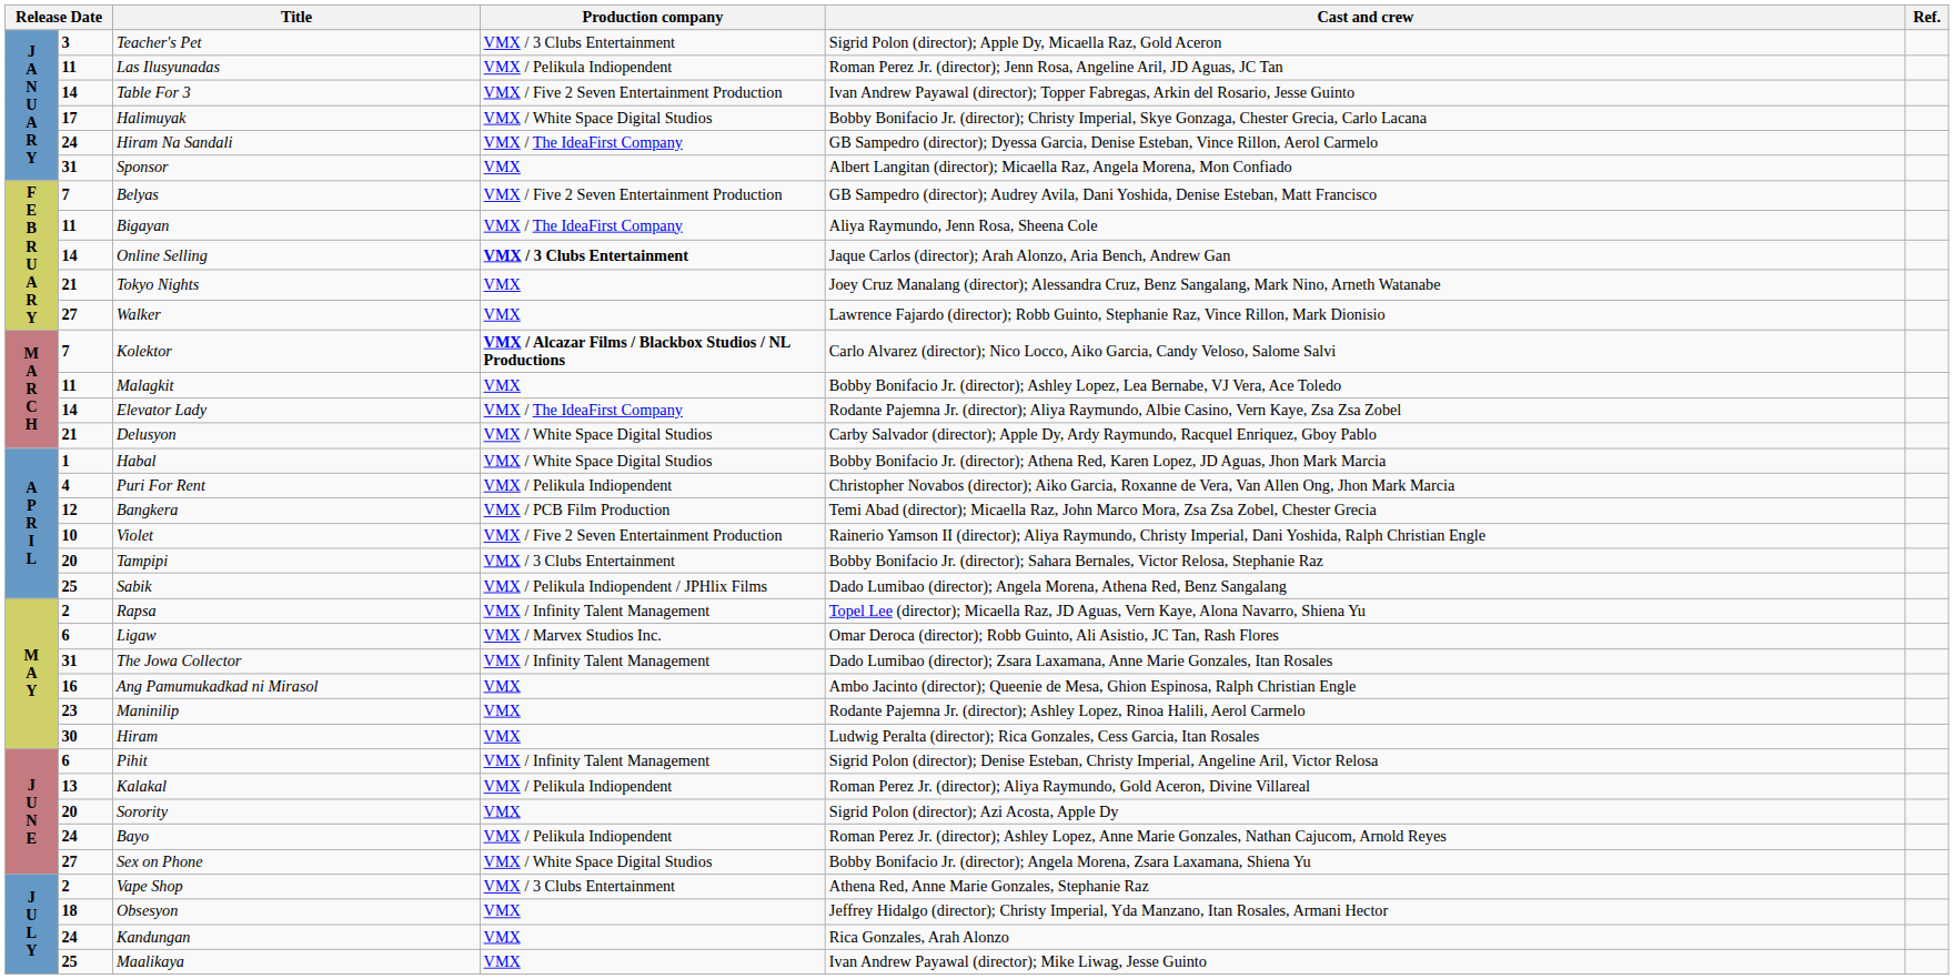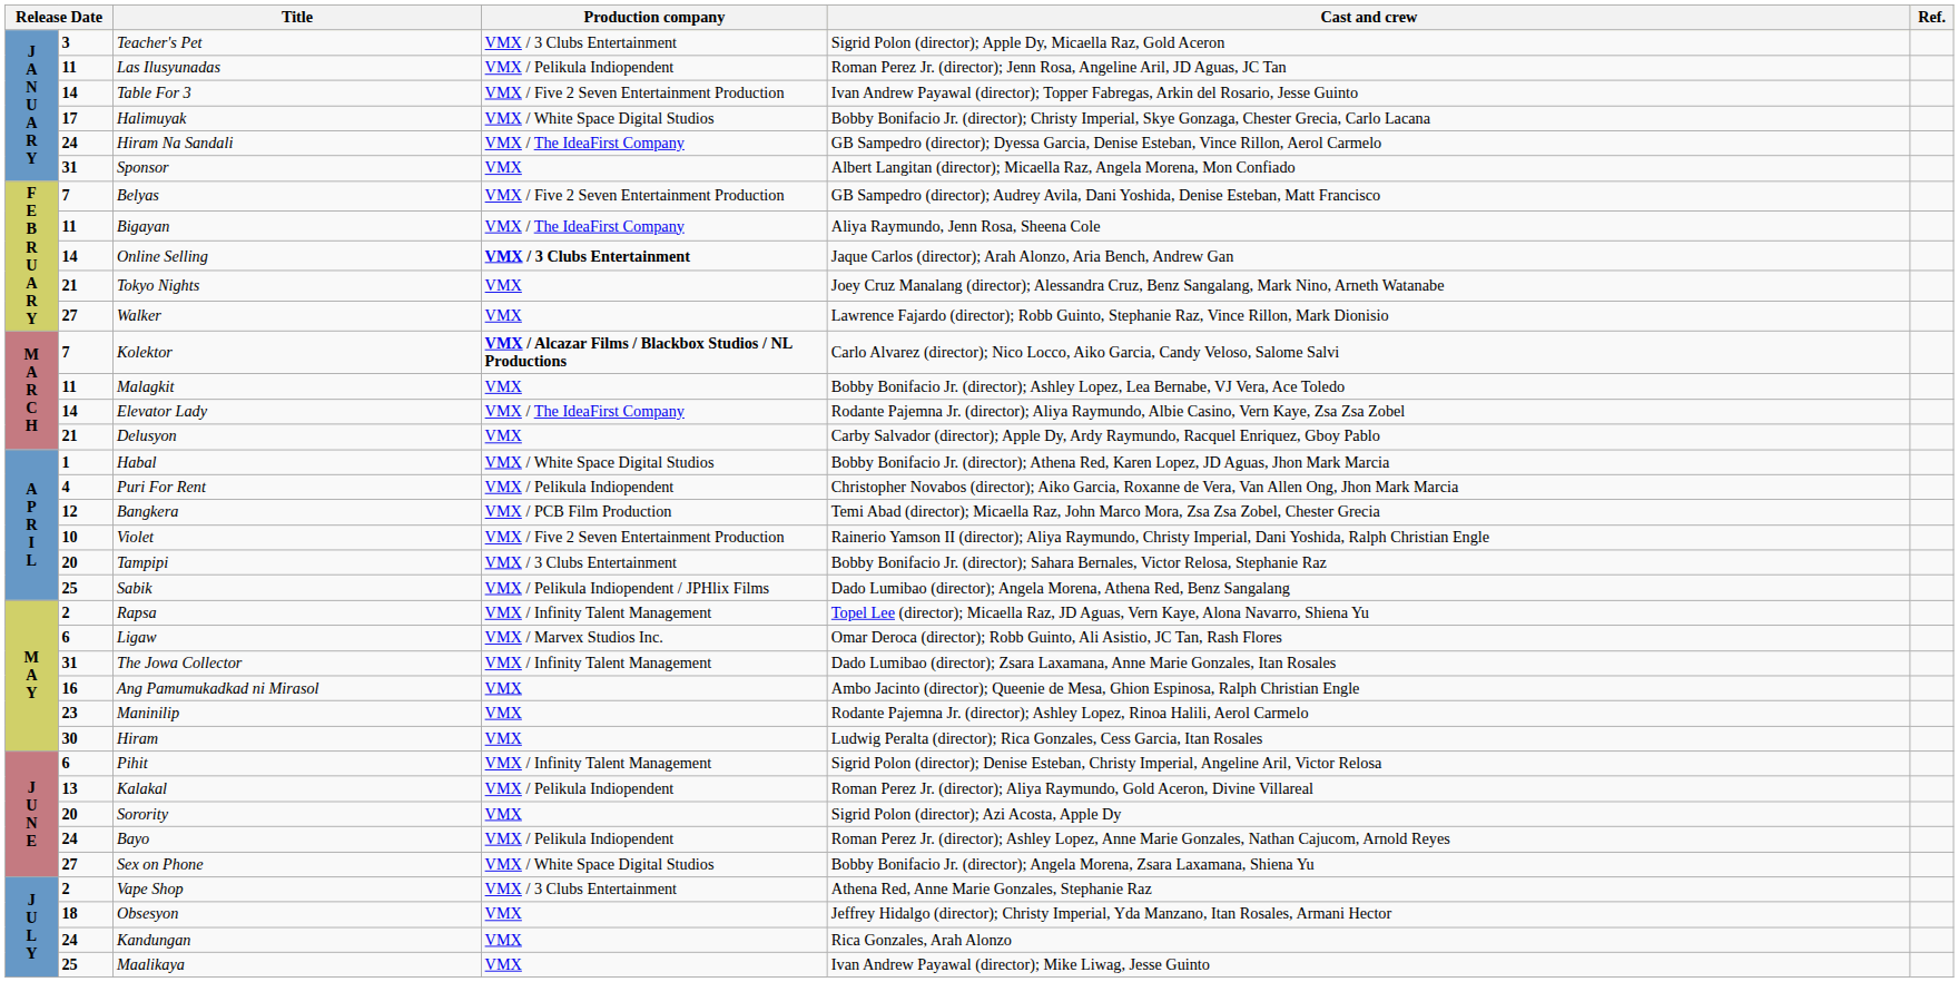 <table class="wikitable sortable">
 <tr style="background:#ffffba; text-align:center;">
 <th colspan="2" style="width:05%">Release Date</th>
 <th style="width:17%">Title</th>
 <th style="width:16%">Production company</th>
 <th style="width:50%">Cast and crew</th>
 <th style="width:02%">Ref.</th>
 </tr>
 <tr>
 <th rowspan="6" style="text-align:center; background:#6698c6">J<br>A<br>N<br>U<br>A<br>R<br>Y</th>
 <td><strong>3</strong></td>
 <td><em>Teacher's Pet</em></td>
 <td><a href='#'>VMX</a> / 3 Clubs Entertainment</td>
 <td>Sigrid Polon (director); Apple Dy, Micaella Raz, Gold Aceron</td>
 <td></td>
 </tr>
 <tr>
 <td><strong>11</strong></td>
 <td><em>Las Ilusyunadas</em></td>
 <td><a href='#'>VMX</a> / Pelikula Indiopendent</td>
 <td>Roman Perez Jr. (director); Jenn Rosa, Angeline Aril, JD Aguas, JC Tan</td>
 <td></td>
 </tr>
 <tr>
 <td><strong>14</strong></td>
 <td><em>Table For 3</em></td>
 <td><a href='#'>VMX</a> / Five 2 Seven Entertainment Production</td>
 <td>Ivan Andrew Payawal (director); Topper Fabregas, Arkin del Rosario, Jesse Guinto</td>
 <td></td>
 </tr>
 <tr>
 <td><strong>17</strong></td>
 <td><em>Halimuyak</em></td>
 <td><a href='#'>VMX</a> / White Space Digital Studios</td>
 <td>Bobby Bonifacio Jr. (director); Christy Imperial, Skye Gonzaga, Chester Grecia, Carlo Lacana</td>
 <td></td>
 </tr>
 <tr>
 <td><strong>24</strong></td>
 <td><em>Hiram Na Sandali</em></td>
 <td><a href='#'>VMX</a> / <a href='#'>The IdeaFirst Company</a></td>
 <td>GB Sampedro (director); Dyessa Garcia, Denise Esteban, Vince Rillon, Aerol Carmelo</td>
 <td></td>
 </tr>
 <tr>
 <td><strong>31</strong></td>
 <td><em>Sponsor</em></td>
 <td><a href='#'>VMX</a></td>
 <td>Albert Langitan (director); Micaella Raz, Angela Morena, Mon Confiado</td>
 <td></td>
 </tr>
 <tr>
 <th rowspan="5" style="text-align:center; background:#d0d069">F<br>E<br>B<br>R<br>U<br>A<br>R<br>Y</th>
 <td><strong>7</strong></td>
 <td><em>Belyas</em></td>
 <td><a href='#'>VMX</a> / Five 2 Seven Entertainment Production</td>
 <td>GB Sampedro (director); Audrey Avila, Dani Yoshida, Denise Esteban, Matt Francisco</td>
 <td></td>
 </tr>
 <tr>
 <td><strong>11</strong></td>
 <td><em>Bigayan</em></td>
 <td><a href='#'>VMX</a> / <a href='#'>The IdeaFirst Company</a></td>
 <td>Aliya Raymundo, Jenn Rosa, Sheena Cole</td>
 <td></td>
 </tr>
 <tr>
 <td><strong>14</strong></td>
 <td><em>Online Selling</em></td>
 <td><strong><a href='#'>VMX</a> / 3 Clubs Entertainment</strong></td>
 <td>Jaque Carlos (director); Arah Alonzo, Aria Bench, Andrew Gan</td>
 <td></td>
 </tr>
 <tr>
 <td><strong>21</strong></td>
 <td><em>Tokyo Nights</em></td>
 <td><a href='#'>VMX</a></td>
 <td>Joey Cruz Manalang (director); Alessandra Cruz, Benz Sangalang, Mark Nino, Arneth Watanabe</td>
 <td></td>
 </tr>
 <tr>
 <td><strong>27</strong></td>
 <td><em>Walker</em></td>
 <td><a href='#'>VMX</a></td>
 <td>Lawrence Fajardo (director); Robb Guinto, Stephanie Raz, Vince Rillon, Mark Dionisio</td>
 <td></td>
 </tr>
 <tr>
 <th rowspan="4" style="text-align:center; background:#c47a81">M<br>A<br>R<br>C<br>H</th>
 <td><strong>7</strong></td>
 <td><em>Kolektor</em></td>
 <td><strong><a href='#'>VMX</a> / Alcazar Films / Blackbox Studios / NL Productions</strong></td>
 <td>Carlo Alvarez (director); Nico Locco, Aiko Garcia, Candy Veloso, Salome Salvi</td>
 <td></td>
 </tr>
 <tr>
 <td><strong>11</strong></td>
 <td><em>Malagkit</em></td>
 <td><a href='#'>VMX</a></td>
 <td>Bobby Bonifacio Jr. (director); Ashley Lopez, Lea Bernabe, VJ Vera, Ace Toledo</td>
 <td></td>
 </tr>
 <tr>
 <td><strong>14</strong></td>
 <td><em>Elevator Lady</em></td>
 <td><a href='#'>VMX</a> / <a href='#'>The IdeaFirst Company</a></td>
 <td>Rodante Pajemna Jr. (director); Aliya Raymundo, Albie Casino, Vern Kaye, Zsa Zsa Zobel</td>
 <td></td>
 </tr>
 <tr>
 <td><strong>21</strong></td>
 <td><em>Delusyon</em></td>
-<td><a href='#'>VMX</a> / White Space Digital Studios</td>
+<td><a href='#'>VMX</a></td>
 <td>Carby Salvador (director); Apple Dy, Ardy Raymundo, Racquel Enriquez, Gboy Pablo</td>
 <td></td>
 </tr>
 <tr>
 <th rowspan="6" style="text-align:center; background:#6698c6">A<br>P<br>R<br>I<br>L</th>
 <td><strong>1</strong></td>
 <td><em>Habal</em></td>
 <td><a href='#'>VMX</a> / White Space Digital Studios</td>
 <td>Bobby Bonifacio Jr. (director); Athena Red, Karen Lopez, JD Aguas, Jhon Mark Marcia</td>
 <td></td>
 </tr>
 <tr>
 <td><strong>4</strong></td>
 <td><em>Puri For Rent</em></td>
 <td><a href='#'>VMX</a> / Pelikula Indiopendent</td>
 <td>Christopher Novabos (director); Aiko Garcia, Roxanne de Vera, Van Allen Ong, Jhon Mark Marcia</td>
 <td></td>
 </tr>
 <tr>
 <td><strong>12</strong></td>
 <td><em>Bangkera</em></td>
 <td><a href='#'>VMX</a> / PCB Film Production</td>
 <td>Temi Abad (director); Micaella Raz, John Marco Mora, Zsa Zsa Zobel, Chester Grecia</td>
 <td></td>
 </tr>
 <tr>
 <td><strong>10</strong></td>
 <td><em>Violet</em></td>
 <td><a href='#'>VMX</a> / Five 2 Seven Entertainment Production</td>
 <td>Rainerio Yamson II (director); Aliya Raymundo, Christy Imperial, Dani Yoshida, Ralph Christian Engle</td>
 <td></td>
 </tr>
 <tr>
 <td><strong>20</strong></td>
 <td><em>Tampipi</em></td>
 <td><a href='#'>VMX</a> / 3 Clubs Entertainment</td>
 <td>Bobby Bonifacio Jr. (director); Sahara Bernales, Victor Relosa, Stephanie Raz</td>
 <td></td>
 </tr>
 <tr>
 <td><strong>25</strong></td>
 <td><em>Sabik</em></td>
 <td><a href='#'>VMX</a> / Pelikula Indiopendent / JPHlix Films</td>
 <td>Dado Lumibao (director); Angela Morena, Athena Red, Benz Sangalang</td>
 <td></td>
 </tr>
 <tr>
 <th rowspan="6" style="text-align:center; background:#d0d069">M<br>A<br>Y</th>
 <td><strong>2</strong></td>
 <td><em>Rapsa</em></td>
 <td><a href='#'>VMX</a> / Infinity Talent Management</td>
 <td><a href='#'>Topel Lee</a> (director); Micaella Raz, JD Aguas, Vern Kaye, Alona Navarro, Shiena Yu</td>
 <td></td>
 </tr>
 <tr>
 <td><strong>6</strong></td>
 <td><em>Ligaw</em></td>
 <td><a href='#'>VMX</a> / Marvex Studios Inc.</td>
 <td>Omar Deroca (director); Robb Guinto, Ali Asistio, JC Tan, Rash Flores</td>
 <td></td>
 </tr>
 <tr>
 <td><strong>31</strong></td>
 <td><em>The Jowa Collector</em></td>
 <td><a href='#'>VMX</a> / Infinity Talent Management</td>
 <td>Dado Lumibao (director); Zsara Laxamana, Anne Marie Gonzales, Itan Rosales</td>
 <td></td>
 </tr>
 <tr>
 <td><strong>16</strong></td>
 <td><em>Ang Pamumukadkad ni Mirasol</em></td>
 <td><a href='#'>VMX</a></td>
 <td>Ambo Jacinto (director); Queenie de Mesa, Ghion Espinosa, Ralph Christian Engle</td>
 <td></td>
 </tr>
 <tr>
 <td><strong>23</strong></td>
 <td><em>Maninilip</em></td>
 <td><a href='#'>VMX</a></td>
 <td>Rodante Pajemna Jr. (director); Ashley Lopez, Rinoa Halili, Aerol Carmelo</td>
 <td></td>
 </tr>
 <tr>
 <td><strong>30</strong></td>
 <td><em>Hiram</em></td>
 <td><a href='#'>VMX</a></td>
 <td>Ludwig Peralta (director); Rica Gonzales, Cess Garcia, Itan Rosales</td>
 <td></td>
 </tr>
 <tr>
 <th rowspan="5" style="text-align:center; background:#c47a81">J<br>U<br>N<br>E</th>
 <td><strong>6</strong></td>
 <td><em>Pihit</em></td>
 <td><a href='#'>VMX</a> / Infinity Talent Management</td>
 <td>Sigrid Polon (director); Denise Esteban, Christy Imperial, Angeline Aril, Victor Relosa</td>
 <td></td>
 </tr>
 <tr>
 <td><strong>13</strong></td>
 <td><em>Kalakal</em></td>
 <td><a href='#'>VMX</a> / Pelikula Indiopendent</td>
 <td>Roman Perez Jr. (director); Aliya Raymundo, Gold Aceron, Divine Villareal</td>
 <td></td>
 </tr>
 <tr>
 <td><strong>20</strong></td>
 <td><em>Sorority</em></td>
 <td><a href='#'>VMX</a></td>
 <td>Sigrid Polon (director); Azi Acosta, Apple Dy</td>
 <td></td>
 </tr>
 <tr>
 <td><strong>24</strong></td>
 <td><em>Bayo</em></td>
 <td><a href='#'>VMX</a> / Pelikula Indiopendent</td>
 <td>Roman Perez Jr. (director); Ashley Lopez, Anne Marie Gonzales, Nathan Cajucom, Arnold Reyes</td>
 <td></td>
 </tr>
 <tr>
 <td><strong>27</strong></td>
 <td><em>Sex on Phone</em></td>
 <td><a href='#'>VMX</a> / White Space Digital Studios</td>
 <td>Bobby Bonifacio Jr. (director); Angela Morena, Zsara Laxamana, Shiena Yu</td>
 <td></td>
 </tr>
 <tr>
 <th rowspan="4" style="text-align:center; background:#6698c6">J<br>U<br>L<br>Y</th>
 <td><strong>2</strong></td>
 <td><em>Vape Shop</em></td>
 <td><a href='#'>VMX</a> / 3 Clubs Entertainment</td>
 <td>Athena Red, Anne Marie Gonzales, Stephanie Raz</td>
 <td></td>
 </tr>
 <tr>
 <td><strong>18</strong></td>
 <td><em>Obsesyon</em></td>
 <td><a href='#'>VMX</a></td>
 <td>Jeffrey Hidalgo (director); Christy Imperial, Yda Manzano, Itan Rosales, Armani Hector</td>
 <td></td>
 </tr>
 <tr>
 <td><strong>24</strong></td>
 <td><em>Kandungan</em></td>
 <td><a href='#'>VMX</a></td>
 <td>Rica Gonzales, Arah Alonzo</td>
 <td></td>
 </tr>
 <tr>
 <td><strong>25</strong></td>
 <td><em>Maalikaya</em></td>
 <td><a href='#'>VMX</a></td>
 <td>Ivan Andrew Payawal (director); Mike Liwag, Jesse Guinto</td>
 <td></td>
 </tr>
 </table>
